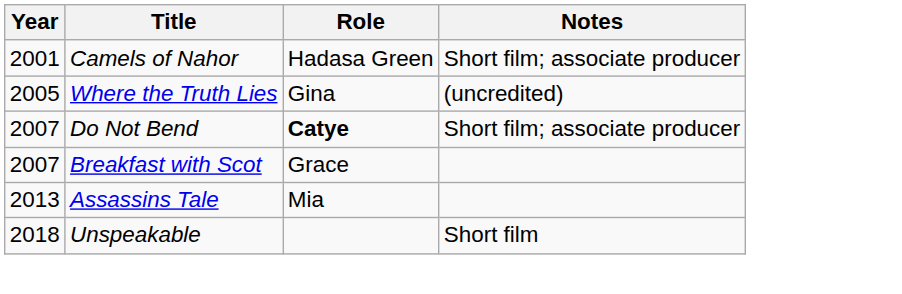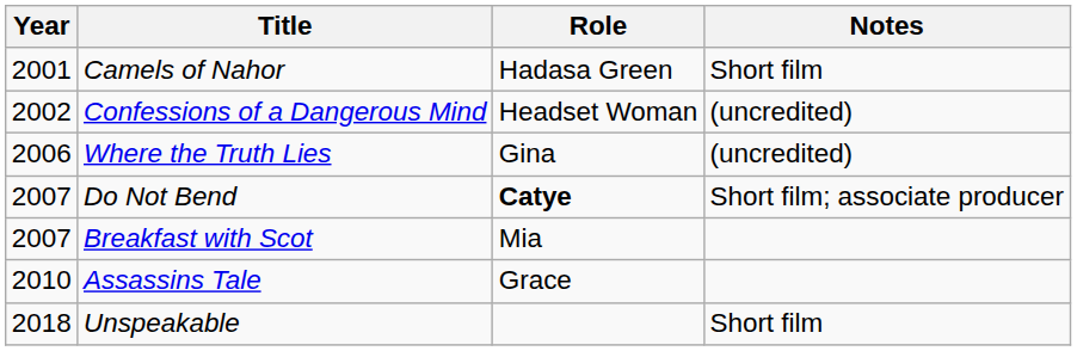 <table class="wikitable sortable">
 <tr>
 <th>Year</th>
 <th>Title</th>
 <th>Role</th>
 <th class="unsortable">Notes</th>
 </tr>
 <tr>
 <td>2001</td>
 <td><em>Camels of Nahor</em></td>
 <td>Hadasa Green</td>
-<td>Short film; associate producer</td>
+<td>Short film</td>
 </tr>
 <tr>
-<td>2005</td>
+<td>2002</td>
+<td><em><a href='#'>Confessions of a Dangerous Mind</a></em></td>
+<td>Headset Woman</td>
+<td>(uncredited)</td>
+</tr>
+<tr>
+<td>2006</td>
 <td><em><a href='#'>Where the Truth Lies</a></em></td>
 <td>Gina</td>
 <td>(uncredited)</td>
 </tr>
 <tr>
 <td>2007</td>
 <td><em>Do Not Bend</em></td>
 <td><strong>Catye</strong></td>
 <td>Short film; associate producer</td>
 </tr>
 <tr>
 <td>2007</td>
 <td><em><a href='#'>Breakfast with Scot</a></em></td>
-<td>Grace</td>
+<td>Mia</td>
 <td></td>
 </tr>
 <tr>
-<td>2013</td>
+<td>2010</td>
 <td><em><a href='#'>Assassins Tale</a></em></td>
-<td>Mia</td>
+<td>Grace</td>
 <td></td>
 </tr>
 <tr>
 <td>2018</td>
 <td><em>Unspeakable</em></td>
 <td></td>
 <td>Short film</td>
 </tr>
 </table>
